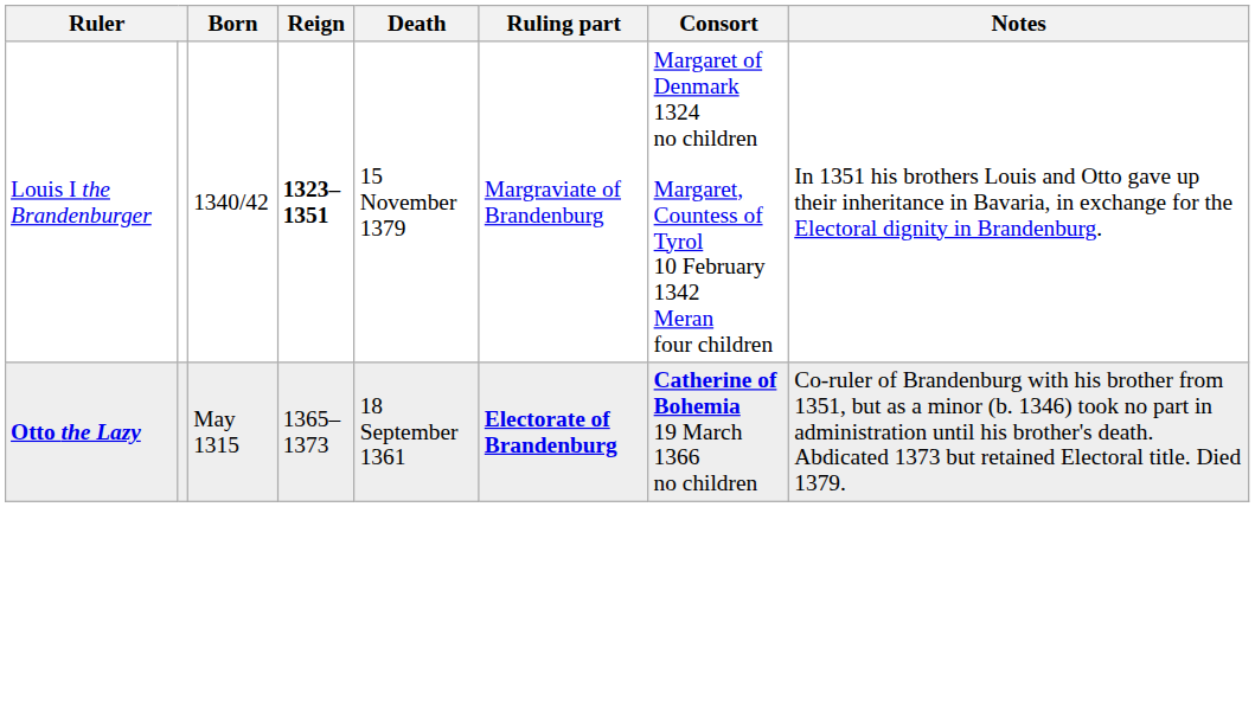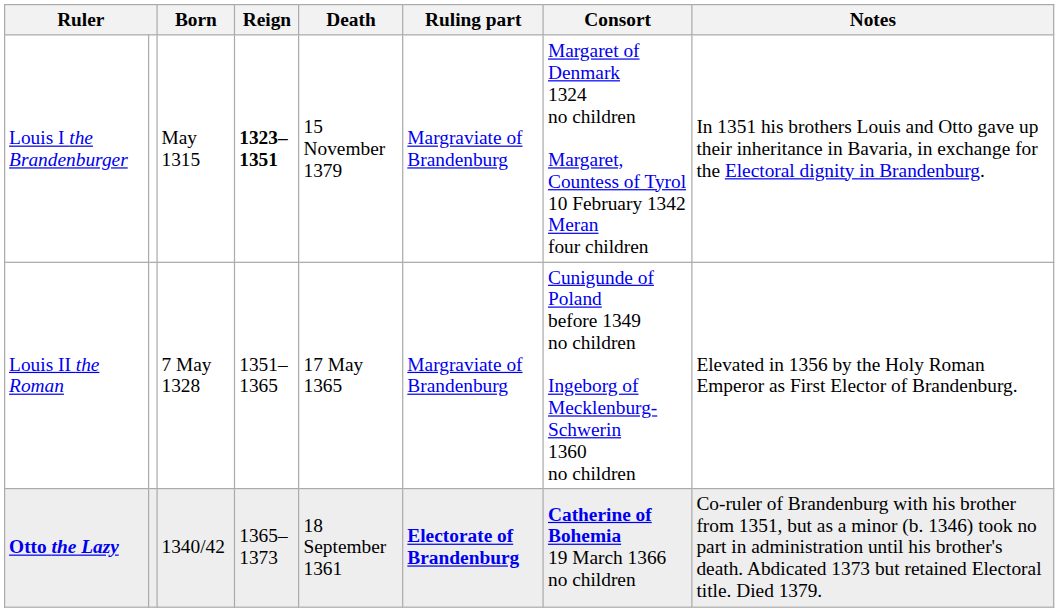 <table class="wikitable">
 <tr>
 <th colspan=2>Ruler</th>
 <th>Born</th>
 <th>Reign</th>
 <th>Death</th>
 <th>Ruling part</th>
 <th>Consort</th>
 <th>Notes</th>
 </tr>
 <tr style="background:#fff">
 <td><a href='#'>Louis I <em>the Brandenburger</em></a></td>
 <td></td>
-<td>1340/42</td>
+<td>May 1315</td>
 <td><strong>1323–1351</strong></td>
 <td>15 November 1379</td>
 <td><a href='#'>Margraviate of Brandenburg</a></td>
 <td><a href='#'>Margaret of Denmark</a><br>1324<br>no children<br><br><a href='#'>Margaret, Countess of Tyrol</a><br>10 February 1342<br><a href='#'>Meran</a><br>four children</td>
 <td>In 1351 his brothers Louis and Otto gave up their inheritance in Bavaria, in exchange for the <a href='#'>Electoral dignity in Brandenburg</a>.</td>
 </tr>
+<tr style="background:#fff;">
+<td><a href='#'>Louis II <em>the Roman</em></a></td>
+<td></td>
+<td>7 May 1328</td>
+<td>1351–1365</td>
+<td>17 May 1365</td>
+<td><a href='#'>Margraviate of Brandenburg</a></td>
+<td><a href='#'>Cunigunde of Poland</a><br>before 1349<br>no children<br><br><a href='#'>Ingeborg of Mecklenburg-Schwerin</a><br>1360<br>no children</td>
+<td>Elevated in 1356 by the Holy Roman Emperor as First Elector of Brandenburg.</td>
+</tr>
 <tr style="background:#eee;">
 <td><strong><a href='#'>Otto <em>the Lazy</em></a></strong></td>
 <td></td>
-<td>May 1315</td>
+<td>1340/42</td>
 <td>1365–1373</td>
 <td>18 September 1361</td>
 <td><strong><a href='#'>Electorate of Brandenburg</a></strong></td>
 <td><strong><a href='#'>Catherine of Bohemia</a></strong><br>19 March 1366<br>no children</td>
 <td>Co-ruler of Brandenburg with his brother from 1351, but as a minor (b. 1346) took no part in administration until his brother's death. Abdicated 1373 but retained Electoral title. Died 1379.</td>
 </tr>
 </table>
